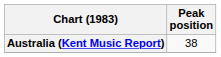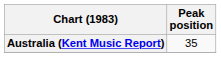 <table class="wikitable sortable plainrowheaders" style="text-align:center">
 <tr>
 <th>Chart (1983)</th>
 <th>Peak<br>position</th>
 </tr>
 <tr>
 <th scope="row">Australia (<a href='#'>Kent Music Report</a>)</th>
-<td>38</td>
+<td>35</td>
 </tr>
 <tr>
 </tr>
 <tr>
 </tr>
 <tr>
 </tr>
 <tr>
 </tr>
 <tr>
 </tr>
 </table>
